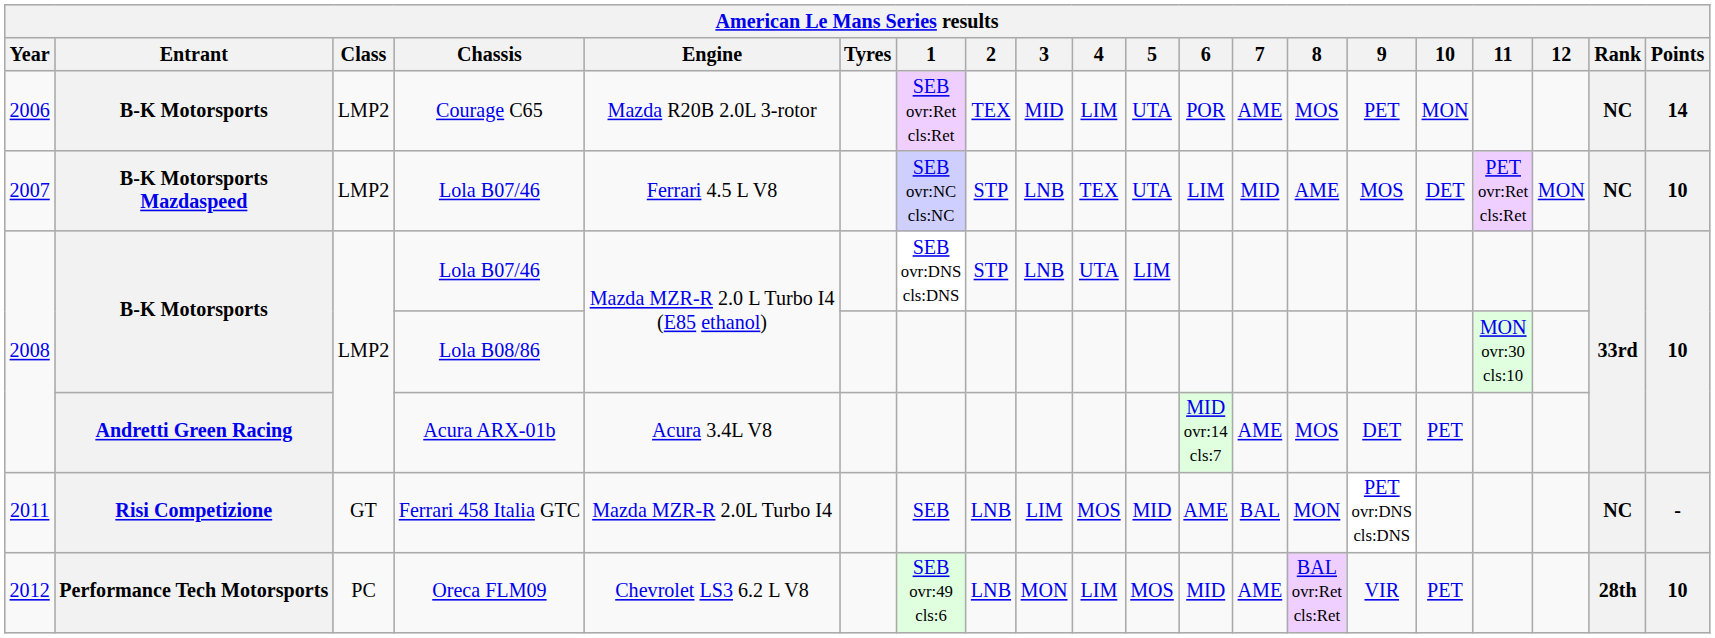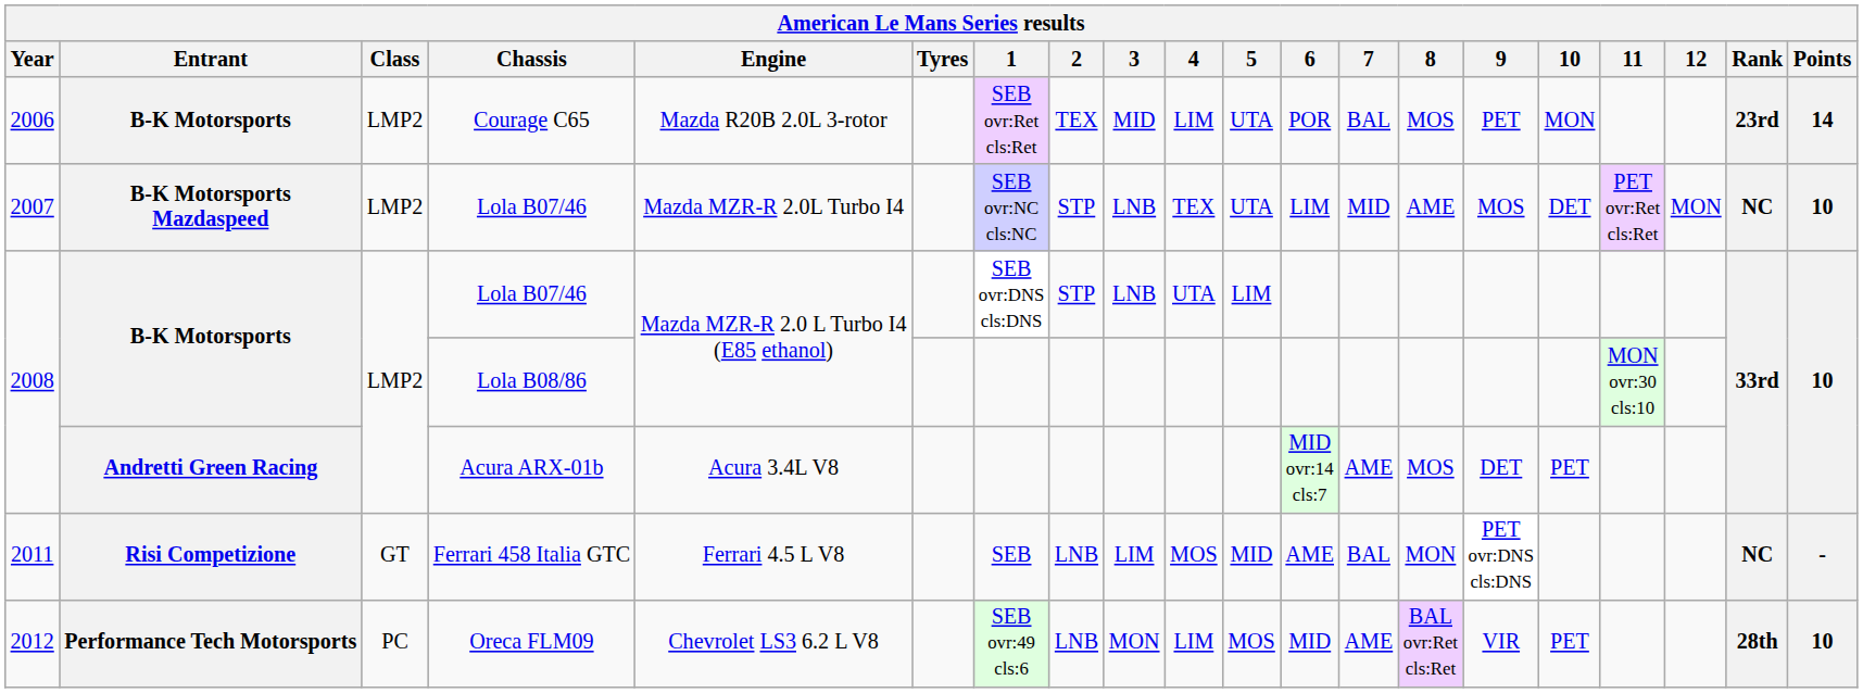 <table class="wikitable" style="text-align:center; font-size:80%">
 <tr>
 <th colspan=45><a href='#'>American Le Mans Series</a> results</th>
 </tr>
 <tr>
 <th>Year</th>
 <th>Entrant</th>
 <th>Class</th>
 <th>Chassis</th>
 <th>Engine</th>
 <th>Tyres</th>
 <th>1</th>
 <th>2</th>
 <th>3</th>
 <th>4</th>
 <th>5</th>
 <th>6</th>
 <th>7</th>
 <th>8</th>
 <th>9</th>
 <th>10</th>
 <th>11</th>
 <th>12</th>
 <th>Rank</th>
 <th>Points</th>
 </tr>
 <tr>
 <td><a href='#'>2006</a></td>
 <th>B-K Motorsports</th>
 <td>LMP2</td>
 <td><a href='#'>Courage</a> C65</td>
 <td><a href='#'>Mazda</a> R20B 2.0L 3-rotor</td>
 <td></td>
 <td style="background:#EFCFFF;"><a href='#'>SEB</a><br><small>ovr:Ret<br>cls:Ret</small></td>
 <td><a href='#'>TEX</a></td>
 <td><a href='#'>MID</a></td>
 <td><a href='#'>LIM</a></td>
 <td><a href='#'>UTA</a></td>
 <td><a href='#'>POR</a></td>
-<td><a href='#'>AME</a></td>
+<td><a href='#'>BAL</a></td>
 <td><a href='#'>MOS</a></td>
 <td><a href='#'>PET</a></td>
 <td><a href='#'>MON</a></td>
 <td></td>
 <td></td>
-<th>NC</th>
+<th>23rd</th>
 <th>14</th>
 </tr>
 <tr>
 <td><a href='#'>2007</a></td>
 <th>B-K Motorsports<br><a href='#'>Mazdaspeed</a></th>
 <td>LMP2</td>
 <td><a href='#'>Lola B07/46</a></td>
-<td><a href='#'>Ferrari</a> 4.5 L V8</td>
+<td><a href='#'>Mazda MZR-R</a> 2.0L Turbo I4</td>
 <td></td>
 <td style="background:#CFCFFF;"><a href='#'>SEB</a><br><small>ovr:NC<br>cls:NC</small></td>
 <td><a href='#'>STP</a></td>
 <td><a href='#'>LNB</a></td>
 <td><a href='#'>TEX</a></td>
 <td><a href='#'>UTA</a></td>
 <td><a href='#'>LIM</a></td>
 <td><a href='#'>MID</a></td>
 <td><a href='#'>AME</a></td>
 <td><a href='#'>MOS</a></td>
 <td><a href='#'>DET</a></td>
 <td style="background:#EFCFFF;"><a href='#'>PET</a><br><small>ovr:Ret<br>cls:Ret</small></td>
 <td><a href='#'>MON</a></td>
 <th>NC</th>
 <th>10</th>
 </tr>
 <tr>
 <td rowspan=3><a href='#'>2008</a></td>
 <th rowspan=2>B-K Motorsports</th>
 <td rowspan=3>LMP2</td>
 <td><a href='#'>Lola B07/46</a></td>
 <td rowspan=2><a href='#'>Mazda MZR-R</a> 2.0 L Turbo I4<br>(<a href='#'>E85</a> <a href='#'>ethanol</a>)</td>
 <td></td>
 <td style="background:#FFFFFF;"><a href='#'>SEB</a><br><small>ovr:DNS<br>cls:DNS</small></td>
 <td><a href='#'>STP</a></td>
 <td><a href='#'>LNB</a></td>
 <td><a href='#'>UTA</a></td>
 <td><a href='#'>LIM</a></td>
 <td></td>
 <td></td>
 <td></td>
 <td></td>
 <td></td>
 <td></td>
 <td></td>
 <th rowspan=3>33rd</th>
 <th rowspan=3>10</th>
 </tr>
 <tr>
 <td><a href='#'>Lola B08/86</a></td>
 <td></td>
 <td></td>
 <td></td>
 <td></td>
 <td></td>
 <td></td>
 <td></td>
 <td></td>
 <td></td>
 <td></td>
 <td></td>
 <td style="background:#DFFFDF;"><a href='#'>MON</a><br><small>ovr:30<br>cls:10</small></td>
 <td></td>
 </tr>
 <tr>
 <th><a href='#'>Andretti Green Racing</a></th>
 <td><a href='#'>Acura ARX-01b</a></td>
 <td><a href='#'>Acura</a> 3.4L V8</td>
 <td></td>
 <td></td>
 <td></td>
 <td></td>
 <td></td>
 <td></td>
 <td style="background:#DFFFDF;"><a href='#'>MID</a><br><small>ovr:14<br>cls:7</small></td>
 <td><a href='#'>AME</a></td>
 <td><a href='#'>MOS</a></td>
 <td><a href='#'>DET</a></td>
 <td><a href='#'>PET</a></td>
 <td></td>
 <td></td>
 </tr>
 <tr>
 <td><a href='#'>2011</a></td>
 <th><a href='#'>Risi Competizione</a></th>
 <td>GT</td>
 <td><a href='#'>Ferrari 458 Italia</a> GTC</td>
-<td><a href='#'>Mazda MZR-R</a> 2.0L Turbo I4</td>
+<td><a href='#'>Ferrari</a> 4.5 L V8</td>
 <td></td>
 <td><a href='#'>SEB</a></td>
 <td><a href='#'>LNB</a></td>
 <td><a href='#'>LIM</a></td>
 <td><a href='#'>MOS</a></td>
 <td><a href='#'>MID</a></td>
 <td><a href='#'>AME</a></td>
 <td><a href='#'>BAL</a></td>
 <td><a href='#'>MON</a></td>
 <td style="background:#FFFFFF;"><a href='#'>PET</a><br><small>ovr:DNS<br>cls:DNS</small></td>
 <td></td>
 <td></td>
 <td></td>
 <th>NC</th>
 <th>-</th>
 </tr>
 <tr>
 <td><a href='#'>2012</a></td>
 <th>Performance Tech Motorsports</th>
 <td>PC</td>
 <td><a href='#'>Oreca FLM09</a></td>
 <td><a href='#'>Chevrolet</a> <a href='#'>LS3</a> 6.2 L V8</td>
 <td></td>
 <td style="background:#DFFFDF;"><a href='#'>SEB</a><br><small>ovr:49<br>cls:6</small></td>
 <td><a href='#'>LNB</a></td>
 <td><a href='#'>MON</a></td>
 <td><a href='#'>LIM</a></td>
 <td><a href='#'>MOS</a></td>
 <td><a href='#'>MID</a></td>
 <td><a href='#'>AME</a></td>
 <td style="background:#EFCFFF;"><a href='#'>BAL</a><br><small>ovr:Ret<br>cls:Ret</small></td>
 <td><a href='#'>VIR</a></td>
 <td><a href='#'>PET</a></td>
 <td></td>
 <td></td>
 <th>28th</th>
 <th>10</th>
 </tr>
 </table>
